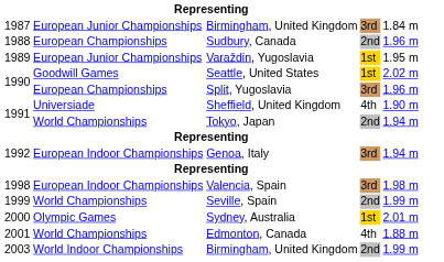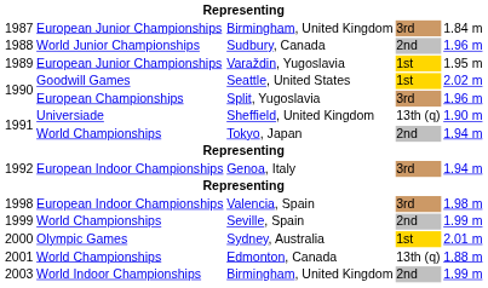 <table>
 <tr>
 <th colspan="6">Representing </th>
 </tr>
 <tr>
 <td>1987</td>
 <td><a href='#'>European Junior Championships</a></td>
 <td><a href='#'>Birmingham</a>, United Kingdom</td>
 <td bgcolor=cc9966>3rd</td>
 <td>1.84 m</td>
 </tr>
 <tr>
 <td>1988</td>
-<td><a href='#'>European Championships</a></td>
+<td><a href='#'>World Junior Championships</a></td>
 <td><a href='#'>Sudbury</a>, Canada</td>
 <td bgcolor="silver">2nd</td>
 <td><a href='#'>1.96 m</a></td>
 </tr>
 <tr>
 <td>1989</td>
 <td><a href='#'>European Junior Championships</a></td>
 <td><a href='#'>Varaždin</a>, Yugoslavia</td>
 <td bgcolor=gold>1st</td>
 <td>1.95 m</td>
 </tr>
 <tr>
 <td rowspan=2>1990</td>
 <td><a href='#'>Goodwill Games</a></td>
 <td><a href='#'>Seattle</a>, United States</td>
 <td bgcolor="gold">1st</td>
 <td><a href='#'>2.02 m</a> </td>
 </tr>
 <tr>
 <td><a href='#'>European Championships</a></td>
 <td><a href='#'>Split</a>, Yugoslavia</td>
 <td bgcolor=CC9966>3rd</td>
 <td><a href='#'>1.96 m</a></td>
 </tr>
 <tr>
 <td rowspan=2>1991</td>
 <td><a href='#'>Universiade</a></td>
 <td><a href='#'>Sheffield</a>, United Kingdom</td>
-<td>4th</td>
+<td>13th (q)</td>
 <td><a href='#'>1.90 m</a></td>
 </tr>
 <tr>
 <td><a href='#'>World Championships</a></td>
 <td><a href='#'>Tokyo</a>, Japan</td>
 <td bgcolor="silver">2nd</td>
 <td><a href='#'>1.94 m</a></td>
 </tr>
 <tr>
 <th colspan="6">Representing </th>
 </tr>
 <tr>
 <td>1992</td>
 <td><a href='#'>European Indoor Championships</a></td>
 <td><a href='#'>Genoa</a>, Italy</td>
 <td bgcolor=CC9966>3rd</td>
 <td><a href='#'>1.94 m</a></td>
 </tr>
 <tr>
 <th colspan="6">Representing </th>
 </tr>
 <tr>
 <td>1998</td>
 <td><a href='#'>European Indoor Championships</a></td>
 <td><a href='#'>Valencia</a>, Spain</td>
 <td bgcolor=CC9966>3rd</td>
 <td><a href='#'>1.98 m</a></td>
 </tr>
 <tr>
 <td>1999</td>
 <td><a href='#'>World Championships</a></td>
 <td><a href='#'>Seville</a>, Spain</td>
 <td bgcolor="silver">2nd</td>
 <td><a href='#'>1.99 m</a></td>
 </tr>
 <tr>
 <td>2000</td>
 <td><a href='#'>Olympic Games</a></td>
 <td><a href='#'>Sydney</a>, Australia</td>
 <td bgcolor="gold">1st</td>
 <td><a href='#'>2.01 m</a></td>
 </tr>
 <tr>
 <td>2001</td>
 <td><a href='#'>World Championships</a></td>
 <td><a href='#'>Edmonton</a>, Canada</td>
-<td>4th</td>
+<td>13th (q)</td>
 <td><a href='#'>1.88 m</a></td>
 </tr>
 <tr>
 <td>2003</td>
 <td><a href='#'>World Indoor Championships</a></td>
 <td><a href='#'>Birmingham</a>, United Kingdom</td>
 <td bgcolor="silver">2nd</td>
 <td><a href='#'>1.99 m</a></td>
 </tr>
 </table>
